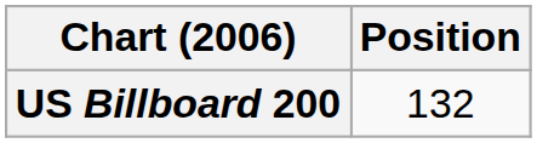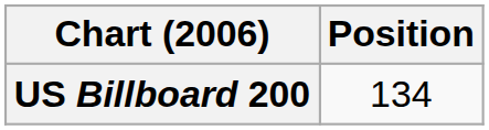 <table class="wikitable plainrowheaders" style="text-align:center">
 <tr>
 <th scope="col">Chart (2006)</th>
 <th scope="col">Position</th>
 </tr>
 <tr>
 <th scope="row">US <em>Billboard</em> 200</th>
-<td>132</td>
+<td>134</td>
 </tr>
 </table>
